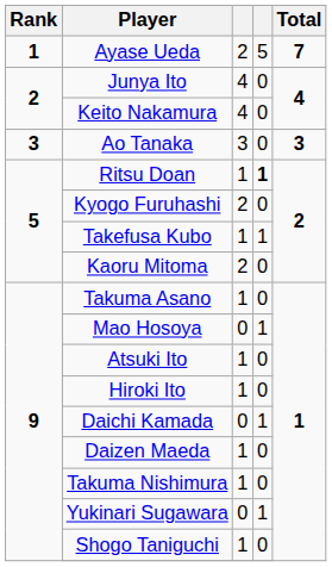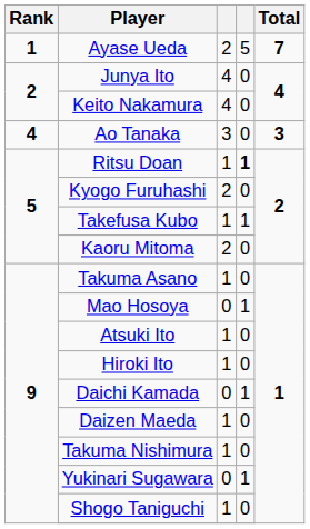 <table class="wikitable sortable" style="text-align: center;">
 <tr>
 <th>Rank</th>
 <th>Player</th>
 <th></th>
 <th></th>
 <th>Total</th>
 </tr>
 <tr>
 <td rowspan="1"><strong>1</strong></td>
 <td><a href='#'>Ayase Ueda</a></td>
 <td>2</td>
 <td>5</td>
 <td rowspan="1"><strong>7</strong></td>
 </tr>
 <tr>
 <td rowspan="2"><strong>2</strong></td>
 <td><a href='#'>Junya Ito</a></td>
 <td>4</td>
 <td>0</td>
 <td rowspan="2"><strong>4</strong></td>
 </tr>
 <tr>
 <td><a href='#'>Keito Nakamura</a></td>
 <td>4</td>
 <td>0</td>
 </tr>
 <tr>
-<td rowspan="1"><strong>3</strong></td>
+<td rowspan="1"><strong>4</strong></td>
 <td><a href='#'>Ao Tanaka</a></td>
 <td>3</td>
 <td>0</td>
 <td rowspan="1"><strong>3</strong></td>
 </tr>
 <tr>
 <td rowspan="4"><strong>5</strong></td>
 <td><a href='#'>Ritsu Doan</a></td>
 <td>1</td>
 <td><strong>1</strong></td>
 <td rowspan="4"><strong>2</strong></td>
 </tr>
 <tr>
 <td><a href='#'>Kyogo Furuhashi</a></td>
 <td>2</td>
 <td>0</td>
 </tr>
 <tr>
 <td><a href='#'>Takefusa Kubo</a></td>
 <td>1</td>
 <td>1</td>
 </tr>
 <tr>
 <td><a href='#'>Kaoru Mitoma</a></td>
 <td>2</td>
 <td>0</td>
 </tr>
 <tr>
 <td rowspan="10"><strong>9</strong></td>
 <td><a href='#'>Takuma Asano</a></td>
 <td>1</td>
 <td>0</td>
 <td rowspan="10"><strong>1</strong></td>
 </tr>
 <tr>
 <td><a href='#'>Mao Hosoya</a></td>
 <td>0</td>
 <td>1</td>
 </tr>
 <tr>
 <td><a href='#'>Atsuki Ito</a></td>
 <td>1</td>
 <td>0</td>
 </tr>
 <tr>
 <td><a href='#'>Hiroki Ito</a></td>
 <td>1</td>
 <td>0</td>
 </tr>
 <tr>
 <td><a href='#'>Daichi Kamada</a></td>
 <td>0</td>
 <td>1</td>
 </tr>
 <tr>
 <td><a href='#'>Daizen Maeda</a></td>
 <td>1</td>
 <td>0</td>
 </tr>
 <tr>
 <td><a href='#'>Takuma Nishimura</a></td>
 <td>1</td>
 <td>0</td>
 </tr>
 <tr>
 <td><a href='#'>Yukinari Sugawara</a></td>
 <td>0</td>
 <td>1</td>
 </tr>
 <tr>
 <td><a href='#'>Shogo Taniguchi</a></td>
 <td>1</td>
 <td>0</td>
 </tr>
 <tr>
 </tr>
 </table>
